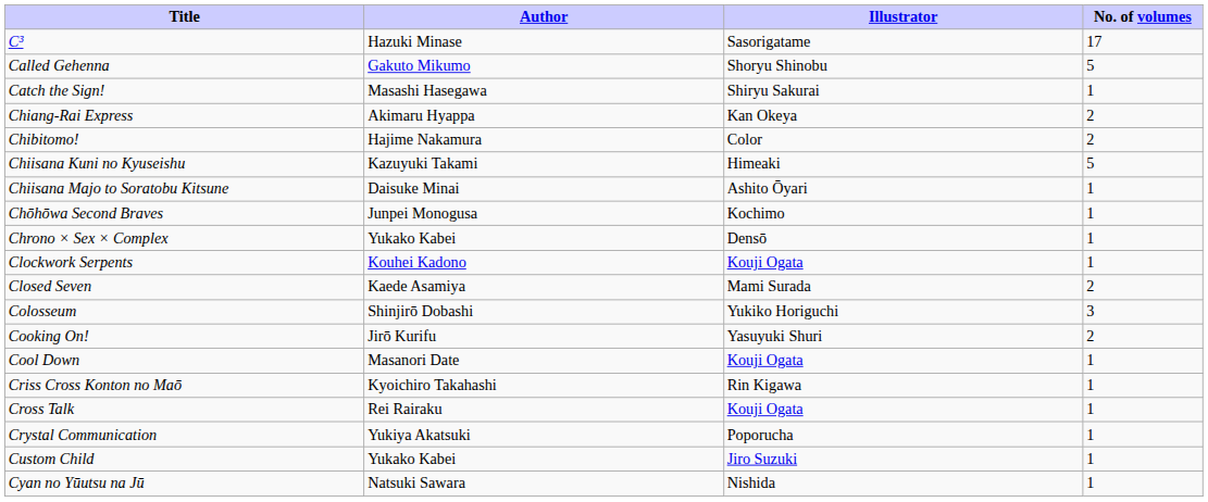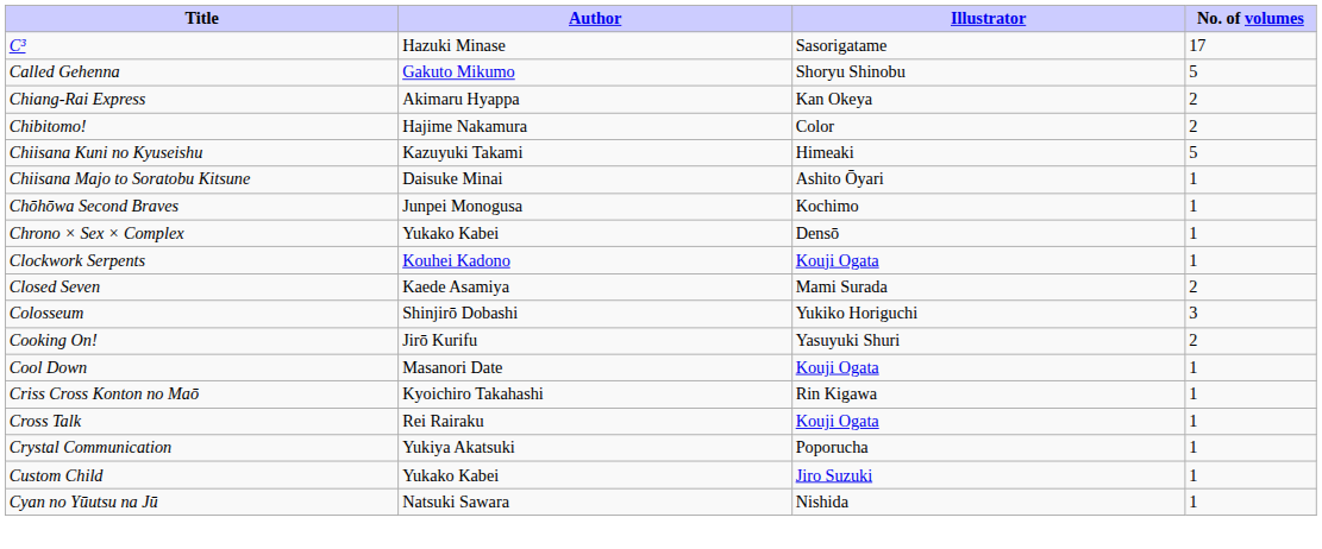 <table class="wikitable" style="width: 98%;">
 <tr>
 <th width=30% style="background:#ccf;">Title</th>
 <th width=30% style="background:#ccf;"><a href='#'>Author</a></th>
 <th width=30% style="background:#ccf;"><a href='#'>Illustrator</a></th>
 <th width=10% style="background:#ccf;">No. of <a href='#'>volumes</a></th>
 </tr>
 <tr>
 <td><em><a href='#'>C³</a></em></td>
 <td>Hazuki Minase</td>
 <td>Sasorigatame</td>
 <td>17</td>
 </tr>
 <tr>
 <td><em>Called Gehenna</em></td>
 <td><a href='#'>Gakuto Mikumo</a></td>
 <td>Shoryu Shinobu</td>
 <td>5</td>
-</tr>
-<tr>
-<td><em>Catch the Sign!</em></td>
-<td>Masashi Hasegawa</td>
-<td>Shiryu Sakurai</td>
-<td>1</td>
 </tr>
 <tr>
 <td><em>Chiang-Rai Express</em></td>
 <td>Akimaru Hyappa</td>
 <td>Kan Okeya</td>
 <td>2</td>
 </tr>
 <tr>
 <td><em>Chibitomo!</em></td>
 <td>Hajime Nakamura</td>
 <td>Color</td>
 <td>2</td>
 </tr>
 <tr>
 <td><em>Chiisana Kuni no Kyuseishu</em></td>
 <td>Kazuyuki Takami</td>
 <td>Himeaki</td>
 <td>5</td>
 </tr>
 <tr>
 <td><em>Chiisana Majo to Soratobu Kitsune</em></td>
 <td>Daisuke Minai</td>
 <td>Ashito Ōyari</td>
 <td>1</td>
 </tr>
 <tr>
 <td><em>Chōhōwa Second Braves</em></td>
 <td>Junpei Monogusa</td>
 <td>Kochimo</td>
 <td>1</td>
 </tr>
 <tr>
 <td><em>Chrono × Sex × Complex</em></td>
 <td>Yukako Kabei</td>
 <td>Densō</td>
 <td>1</td>
 </tr>
 <tr>
 <td><em>Clockwork Serpents</em></td>
 <td><a href='#'>Kouhei Kadono</a></td>
 <td><a href='#'>Kouji Ogata</a></td>
 <td>1</td>
 </tr>
 <tr>
 <td><em>Closed Seven</em></td>
 <td>Kaede Asamiya</td>
 <td>Mami Surada</td>
 <td>2</td>
 </tr>
 <tr>
 <td><em>Colosseum</em></td>
 <td>Shinjirō Dobashi</td>
 <td>Yukiko Horiguchi</td>
 <td>3</td>
 </tr>
 <tr>
 <td><em>Cooking On!</em></td>
 <td>Jirō Kurifu</td>
 <td>Yasuyuki Shuri</td>
 <td>2</td>
 </tr>
 <tr>
 <td><em>Cool Down</em></td>
 <td>Masanori Date</td>
 <td><a href='#'>Kouji Ogata</a></td>
 <td>1</td>
 </tr>
 <tr>
 <td><em>Criss Cross Konton no Maō</em></td>
 <td>Kyoichiro Takahashi</td>
 <td>Rin Kigawa</td>
 <td>1</td>
 </tr>
 <tr>
 <td><em>Cross Talk</em></td>
 <td>Rei Rairaku</td>
 <td><a href='#'>Kouji Ogata</a></td>
 <td>1</td>
 </tr>
 <tr>
 <td><em>Crystal Communication</em></td>
 <td>Yukiya Akatsuki</td>
 <td>Poporucha</td>
 <td>1</td>
 </tr>
 <tr>
 <td><em>Custom Child</em></td>
 <td>Yukako Kabei</td>
 <td><a href='#'>Jiro Suzuki</a></td>
 <td>1</td>
 </tr>
 <tr>
 <td><em>Cyan no Yūutsu na Jū</em></td>
 <td>Natsuki Sawara</td>
 <td>Nishida</td>
 <td>1</td>
 </tr>
 </table>
